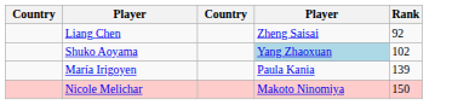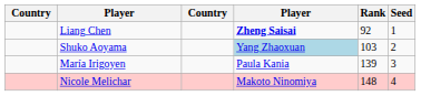 <table class="sortable wikitable">
 <tr>
 <th width="70">Country</th>
 <th width="175">Player</th>
 <th width="70">Country</th>
 <th width="175">Player</th>
 <th>Rank</th>
+<th>Seed</th>
 </tr>
 <tr>
 <td></td>
 <td><a href='#'>Liang Chen</a></td>
 <td></td>
-<td><a href='#'>Zheng Saisai</a></td>
+<td><strong><a href='#'>Zheng Saisai</a></strong></td>
 <td>92</td>
+<td>1</td>
 </tr>
 <tr>
 <td></td>
 <td><a href='#'>Shuko Aoyama</a></td>
 <td></td>
 <td style="background: lightblue;"><a href='#'>Yang Zhaoxuan</a></td>
-<td>102</td>
+<td>103</td>
+<td>2</td>
 </tr>
 <tr>
 <td></td>
 <td><a href='#'>María Irigoyen</a></td>
 <td></td>
 <td><a href='#'>Paula Kania</a></td>
 <td>139</td>
+<td>3</td>
 </tr>
 <tr style="background:#fcc;">
 <td></td>
 <td><a href='#'>Nicole Melichar</a></td>
 <td></td>
 <td><a href='#'>Makoto Ninomiya</a></td>
-<td>150</td>
+<td>148</td>
+<td>4</td>
 </tr>
 </table>
